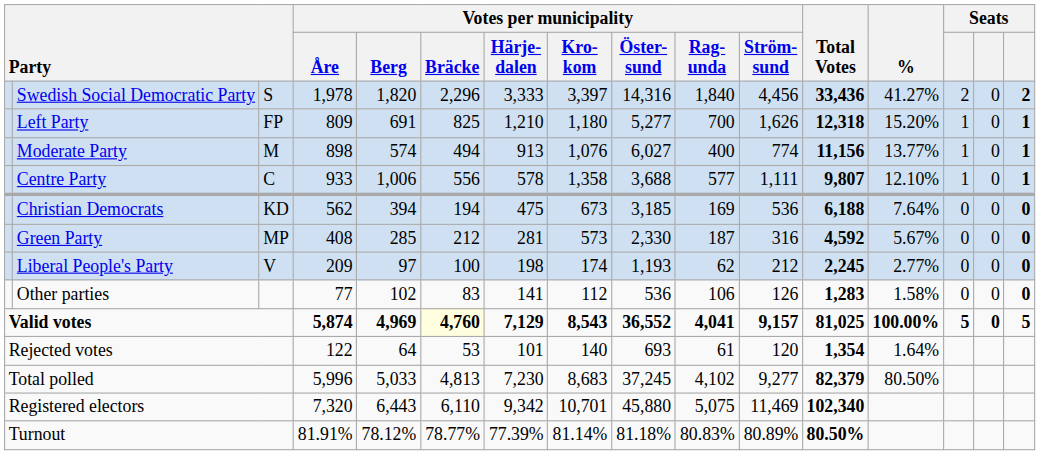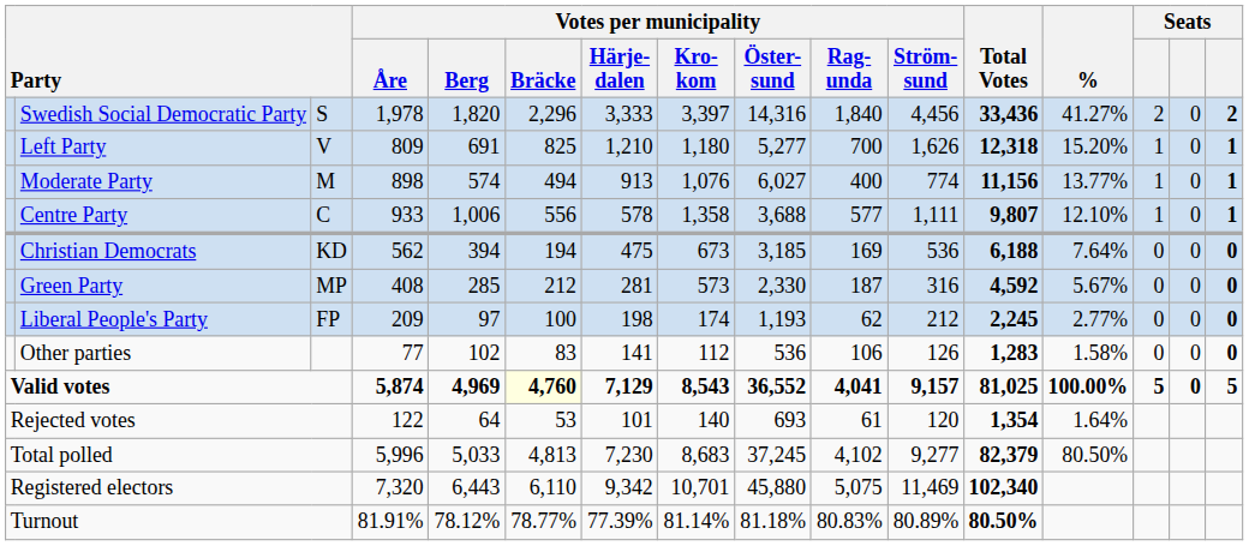 <table class="wikitable" border="1" style="text-align:right;">
 <tr>
 <th style="text-align:left;" valign=bottom rowspan=2 colspan=3>Party</th>
 <th colspan=8>Votes per municipality</th>
 <th align=center valign=bottom rowspan=2 width="50">Total Votes</th>
 <th align=center valign=bottom rowspan=2 width="50">%</th>
 <th colspan=3>Seats</th>
 </tr>
 <tr>
 <th align=center valign=bottom width="50"><a href='#'>Åre</a></th>
 <th align=center valign=bottom width="50"><a href='#'>Berg</a></th>
 <th align=center valign=bottom width="50"><a href='#'>Bräcke</a></th>
 <th align=center valign=bottom width="50"><a href='#'>Härje- dalen</a></th>
 <th align=center valign=bottom width="50"><a href='#'>Kro- kom</a></th>
 <th align=center valign=bottom width="50"><a href='#'>Öster- sund</a></th>
 <th align=center valign=bottom width="50"><a href='#'>Rag- unda</a></th>
 <th align=center valign=bottom width="50"><a href='#'>Ström- sund</a></th>
 <th align=center valign=bottom width="20"><small></small></th>
 <th align=center valign=bottom width="20"><small><a href='#'></a></small></th>
 <th align=center valign=bottom width="20"><small></small></th>
 </tr>
 <tr style="background:#CEE0F2;">
 <td></td>
 <td align=left style="white-space: nowrap;"><a href='#'>Swedish Social Democratic Party</a></td>
 <td align=left>S</td>
 <td>1,978</td>
 <td>1,820</td>
 <td>2,296</td>
 <td>3,333</td>
 <td>3,397</td>
 <td>14,316</td>
 <td>1,840</td>
 <td>4,456</td>
 <td><strong>33,436</strong></td>
 <td>41.27%</td>
 <td>2</td>
 <td>0</td>
 <td><strong>2</strong></td>
 </tr>
 <tr style="background:#CEE0F2;">
 <td></td>
 <td align=left><a href='#'>Left Party</a></td>
-<td align=left>FP</td>
+<td align=left>V</td>
 <td>809</td>
 <td>691</td>
 <td>825</td>
 <td>1,210</td>
 <td>1,180</td>
 <td>5,277</td>
 <td>700</td>
 <td>1,626</td>
 <td><strong>12,318</strong></td>
 <td>15.20%</td>
 <td>1</td>
 <td>0</td>
 <td><strong>1</strong></td>
 </tr>
 <tr style="background:#CEE0F2;">
 <td></td>
 <td align=left><a href='#'>Moderate Party</a></td>
 <td align=left>M</td>
 <td>898</td>
 <td>574</td>
 <td>494</td>
 <td>913</td>
 <td>1,076</td>
 <td>6,027</td>
 <td>400</td>
 <td>774</td>
 <td><strong>11,156</strong></td>
 <td>13.77%</td>
 <td>1</td>
 <td>0</td>
 <td><strong>1</strong></td>
 </tr>
 <tr style="background:#CEE0F2;">
 <td></td>
 <td align=left><a href='#'>Centre Party</a></td>
 <td align=left>C</td>
 <td>933</td>
 <td>1,006</td>
 <td>556</td>
 <td>578</td>
 <td>1,358</td>
 <td>3,688</td>
 <td>577</td>
 <td>1,111</td>
 <td><strong>9,807</strong></td>
 <td>12.10%</td>
 <td>1</td>
 <td>0</td>
 <td><strong>1</strong></td>
 </tr>
 <tr style="background:#CEE0F2; border-top:3px solid darkgray;">
 <td></td>
 <td align=left><a href='#'>Christian Democrats</a></td>
 <td align=left>KD</td>
 <td>562</td>
 <td>394</td>
 <td>194</td>
 <td>475</td>
 <td>673</td>
 <td>3,185</td>
 <td>169</td>
 <td>536</td>
 <td><strong>6,188</strong></td>
 <td>7.64%</td>
 <td>0</td>
 <td>0</td>
 <td><strong>0</strong></td>
 </tr>
 <tr style="background:#CEE0F2;">
 <td></td>
 <td align=left><a href='#'>Green Party</a></td>
 <td align=left>MP</td>
 <td>408</td>
 <td>285</td>
 <td>212</td>
 <td>281</td>
 <td>573</td>
 <td>2,330</td>
 <td>187</td>
 <td>316</td>
 <td><strong>4,592</strong></td>
 <td>5.67%</td>
 <td>0</td>
 <td>0</td>
 <td><strong>0</strong></td>
 </tr>
 <tr style="background:#CEE0F2;">
 <td></td>
 <td align=left><a href='#'>Liberal People's Party</a></td>
-<td align=left>V</td>
+<td align=left>FP</td>
 <td>209</td>
 <td>97</td>
 <td>100</td>
 <td>198</td>
 <td>174</td>
 <td>1,193</td>
 <td>62</td>
 <td>212</td>
 <td><strong>2,245</strong></td>
 <td>2.77%</td>
 <td>0</td>
 <td>0</td>
 <td><strong>0</strong></td>
 </tr>
 <tr>
 <td></td>
 <td align=left>Other parties</td>
 <td></td>
 <td>77</td>
 <td>102</td>
 <td>83</td>
 <td>141</td>
 <td>112</td>
 <td>536</td>
 <td>106</td>
 <td>126</td>
 <td><strong>1,283</strong></td>
 <td>1.58%</td>
 <td>0</td>
 <td>0</td>
 <td><strong>0</strong></td>
 </tr>
 <tr style="font-weight:bold">
 <td align=left colspan=3>Valid votes</td>
 <td>5,874</td>
 <td>4,969</td>
 <td style="background: lightyellow;">4,760</td>
 <td>7,129</td>
 <td>8,543</td>
 <td>36,552</td>
 <td>4,041</td>
 <td>9,157</td>
 <td>81,025</td>
 <td>100.00%</td>
 <td>5</td>
 <td>0</td>
 <td>5</td>
 </tr>
 <tr>
 <td align=left colspan=3>Rejected votes</td>
 <td>122</td>
 <td>64</td>
 <td>53</td>
 <td>101</td>
 <td>140</td>
 <td>693</td>
 <td>61</td>
 <td>120</td>
 <td><strong>1,354</strong></td>
 <td>1.64%</td>
 <td></td>
 <td></td>
 <td></td>
 </tr>
 <tr>
 <td align=left colspan=3>Total polled</td>
 <td>5,996</td>
 <td>5,033</td>
 <td>4,813</td>
 <td>7,230</td>
 <td>8,683</td>
 <td>37,245</td>
 <td>4,102</td>
 <td>9,277</td>
 <td><strong>82,379</strong></td>
 <td>80.50%</td>
 <td></td>
 <td></td>
 <td></td>
 </tr>
 <tr>
 <td align=left colspan=3>Registered electors</td>
 <td>7,320</td>
 <td>6,443</td>
 <td>6,110</td>
 <td>9,342</td>
 <td>10,701</td>
 <td>45,880</td>
 <td>5,075</td>
 <td>11,469</td>
 <td><strong>102,340</strong></td>
 <td></td>
 <td></td>
 <td></td>
 <td></td>
 </tr>
 <tr>
 <td align=left colspan=3>Turnout</td>
 <td>81.91%</td>
 <td>78.12%</td>
 <td>78.77%</td>
 <td>77.39%</td>
 <td>81.14%</td>
 <td>81.18%</td>
 <td>80.83%</td>
 <td>80.89%</td>
 <td><strong>80.50%</strong></td>
 <td></td>
 <td></td>
 <td></td>
 <td></td>
 </tr>
 </table>
